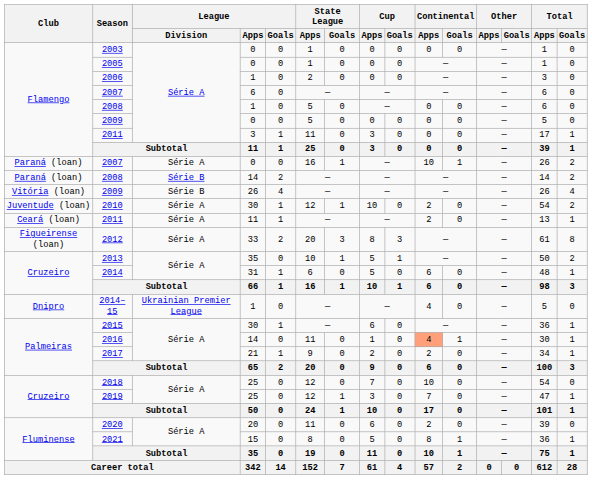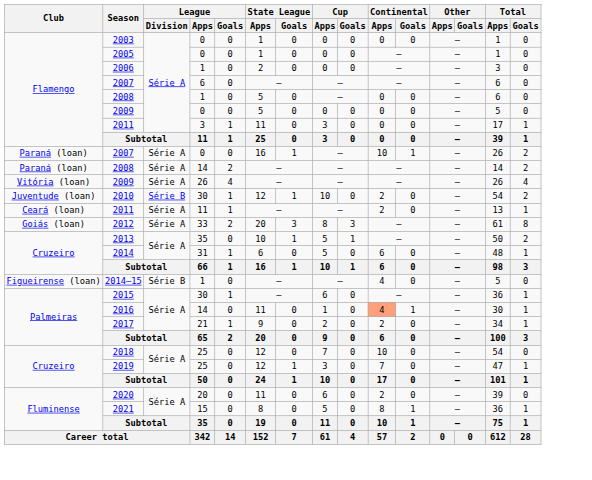 <table class=wikitable style="text-align: center;">
 <tr>
 <th rowspan=2>Club</th>
 <th rowspan=2>Season</th>
 <th colspan=3>League</th>
 <th colspan=2>State League</th>
 <th colspan=2>Cup</th>
 <th colspan=2>Continental</th>
 <th colspan=2>Other</th>
 <th colspan=2>Total</th>
 </tr>
 <tr>
 <th>Division</th>
 <th>Apps</th>
 <th>Goals</th>
 <th>Apps</th>
 <th>Goals</th>
 <th>Apps</th>
 <th>Goals</th>
 <th>Apps</th>
 <th>Goals</th>
 <th>Apps</th>
 <th>Goals</th>
 <th>Apps</th>
 <th>Goals</th>
 </tr>
 <tr>
 <td rowspan=8 valign=center><a href='#'>Flamengo</a></td>
 <td><a href='#'>2003</a></td>
 <td rowspan=7><a href='#'>Série A</a></td>
 <td>0</td>
 <td>0</td>
 <td>1</td>
 <td>0</td>
 <td>0</td>
 <td>0</td>
 <td>0</td>
 <td>0</td>
 <td colspan=2>—</td>
 <td>1</td>
 <td>0</td>
 </tr>
 <tr>
 <td><a href='#'>2005</a></td>
 <td>0</td>
 <td>0</td>
 <td>1</td>
 <td>0</td>
 <td>0</td>
 <td>0</td>
 <td colspan=2>—</td>
 <td colspan=2>—</td>
 <td>1</td>
 <td>0</td>
 </tr>
 <tr>
 <td><a href='#'>2006</a></td>
 <td>1</td>
 <td>0</td>
 <td>2</td>
 <td>0</td>
 <td>0</td>
 <td>0</td>
 <td colspan=2>—</td>
 <td colspan=2>—</td>
 <td>3</td>
 <td>0</td>
 </tr>
 <tr>
 <td><a href='#'>2007</a></td>
 <td>6</td>
 <td>0</td>
 <td colspan=2>—</td>
 <td colspan=2>—</td>
 <td colspan=2>—</td>
 <td colspan=2>—</td>
 <td>6</td>
 <td>0</td>
 </tr>
 <tr>
 <td><a href='#'>2008</a></td>
 <td>1</td>
 <td>0</td>
 <td>5</td>
 <td>0</td>
 <td colspan=2>—</td>
 <td>0</td>
 <td>0</td>
 <td colspan=2>—</td>
 <td>6</td>
 <td>0</td>
 </tr>
 <tr>
 <td><a href='#'>2009</a></td>
 <td>0</td>
 <td>0</td>
 <td>5</td>
 <td>0</td>
 <td>0</td>
 <td>0</td>
 <td>0</td>
 <td>0</td>
 <td colspan=2>—</td>
 <td>5</td>
 <td>0</td>
 </tr>
 <tr>
 <td><a href='#'>2011</a></td>
 <td>3</td>
 <td>1</td>
 <td>11</td>
 <td>0</td>
 <td>3</td>
 <td>0</td>
 <td>0</td>
 <td>0</td>
 <td colspan=2>—</td>
 <td>17</td>
 <td>1</td>
 </tr>
 <tr>
 <th colspan=2>Subtotal</th>
 <th>11</th>
 <th>1</th>
 <th>25</th>
 <th>0</th>
 <th>3</th>
 <th>0</th>
 <th>0</th>
 <th>0</th>
 <th colspan=2>—</th>
 <th>39</th>
 <th>1</th>
 </tr>
 <tr>
 <td valign=center><a href='#'>Paraná</a> (loan)</td>
 <td><a href='#'>2007</a></td>
 <td>Série A</td>
 <td>0</td>
 <td>0</td>
 <td>16</td>
 <td>1</td>
 <td colspan=2>—</td>
 <td>10</td>
 <td>1</td>
 <td colspan=2>—</td>
 <td>26</td>
 <td>2</td>
 </tr>
 <tr>
 <td valign=center><a href='#'>Paraná</a> (loan)</td>
 <td><a href='#'>2008</a></td>
-<td><a href='#'>Série B</a></td>
+<td>Série A</td>
 <td>14</td>
 <td>2</td>
 <td colspan=2>—</td>
 <td colspan=2>—</td>
 <td colspan=2>—</td>
 <td colspan=2>—</td>
 <td>14</td>
 <td>2</td>
 </tr>
 <tr>
 <td valign=center><a href='#'>Vitória</a> (loan)</td>
 <td><a href='#'>2009</a></td>
-<td>Série B</td>
+<td>Série A</td>
 <td>26</td>
 <td>4</td>
 <td colspan=2>—</td>
 <td colspan=2>—</td>
 <td colspan=2>—</td>
 <td colspan=2>—</td>
 <td>26</td>
 <td>4</td>
 </tr>
 <tr>
 <td valign=center><a href='#'>Juventude</a> (loan)</td>
 <td><a href='#'>2010</a></td>
-<td>Série A</td>
+<td><a href='#'>Série B</a></td>
 <td>30</td>
 <td>1</td>
 <td>12</td>
 <td>1</td>
 <td>10</td>
 <td>0</td>
 <td>2</td>
 <td>0</td>
 <td colspan=2>—</td>
 <td>54</td>
 <td>2</td>
 </tr>
 <tr>
 <td valign="center"><a href='#'>Ceará</a> (loan)</td>
 <td><a href='#'>2011</a></td>
 <td>Série A</td>
 <td>11</td>
 <td>1</td>
 <td colspan=2>—</td>
 <td colspan=2>—</td>
 <td>2</td>
 <td>0</td>
 <td colspan=2>—</td>
 <td>13</td>
 <td>1</td>
 </tr>
 <tr>
-<td valign=center><a href='#'>Figueirense</a> (loan)</td>
+<td valign=center><a href='#'>Goiás</a> (loan)</td>
 <td><a href='#'>2012</a></td>
 <td>Série A</td>
 <td>33</td>
 <td>2</td>
 <td>20</td>
 <td>3</td>
 <td>8</td>
 <td>3</td>
 <td colspan=2>—</td>
 <td colspan=2>—</td>
 <td>61</td>
 <td>8</td>
 </tr>
 <tr>
 <td rowspan=3 valign=center><a href='#'>Cruzeiro</a></td>
 <td><a href='#'>2013</a></td>
 <td rowspan=2>Série A</td>
 <td>35</td>
 <td>0</td>
 <td>10</td>
 <td>1</td>
 <td>5</td>
 <td>1</td>
 <td colspan=2>—</td>
 <td colspan=2>—</td>
 <td>50</td>
 <td>2</td>
 </tr>
 <tr>
 <td><a href='#'>2014</a></td>
 <td>31</td>
 <td>1</td>
 <td>6</td>
 <td>0</td>
 <td>5</td>
 <td>0</td>
 <td>6</td>
 <td>0</td>
 <td colspan=2>—</td>
 <td>48</td>
 <td>1</td>
 </tr>
 <tr>
 <th colspan=2>Subtotal</th>
 <th>66</th>
 <th>1</th>
 <th>16</th>
 <th>1</th>
 <th>10</th>
 <th>1</th>
 <th>6</th>
 <th>0</th>
 <th colspan=2>—</th>
 <th>98</th>
 <th>3</th>
 </tr>
 <tr>
-<td valign=center><a href='#'>Dnipro</a></td>
+<td valign=center><a href='#'>Figueirense</a> (loan)</td>
 <td><a href='#'>2014–15</a></td>
-<td><a href='#'>Ukrainian Premier League</a></td>
+<td>Série B</td>
 <td>1</td>
 <td>0</td>
 <td colspan=2>—</td>
 <td colspan=2>—</td>
 <td>4</td>
 <td>0</td>
 <td colspan=2>—</td>
 <td>5</td>
 <td>0</td>
 </tr>
 <tr>
 <td rowspan=4 valign=center><a href='#'>Palmeiras</a></td>
 <td><a href='#'>2015</a></td>
 <td rowspan=3>Série A</td>
 <td>30</td>
 <td>1</td>
 <td colspan=2>—</td>
 <td>6</td>
 <td>0</td>
 <td colspan=2>—</td>
 <td colspan=2>—</td>
 <td>36</td>
 <td>1</td>
 </tr>
 <tr>
 <td><a href='#'>2016</a></td>
 <td>14</td>
 <td>0</td>
 <td>11</td>
 <td>0</td>
 <td>1</td>
 <td>0</td>
 <td style="background: lightsalmon;">4</td>
 <td>1</td>
 <td colspan=2>—</td>
 <td>30</td>
 <td>1</td>
 </tr>
 <tr>
 <td><a href='#'>2017</a></td>
 <td>21</td>
 <td>1</td>
 <td>9</td>
 <td>0</td>
 <td>2</td>
 <td>0</td>
 <td>2</td>
 <td>0</td>
 <td colspan=2>—</td>
 <td>34</td>
 <td>1</td>
 </tr>
 <tr>
 <th colspan=2>Subtotal</th>
 <th>65</th>
 <th>2</th>
 <th>20</th>
 <th>0</th>
 <th>9</th>
 <th>0</th>
 <th>6</th>
 <th>0</th>
 <th colspan=2>—</th>
 <th>100</th>
 <th>3</th>
 </tr>
 <tr>
 <td rowspan=3 valign=center><a href='#'>Cruzeiro</a></td>
 <td><a href='#'>2018</a></td>
 <td rowspan="2">Série A</td>
 <td>25</td>
 <td>0</td>
 <td>12</td>
 <td>0</td>
 <td>7</td>
 <td>0</td>
 <td>10</td>
 <td>0</td>
 <td colspan=2>—</td>
 <td>54</td>
 <td>0</td>
 </tr>
 <tr>
 <td><a href='#'>2019</a></td>
 <td>25</td>
 <td>0</td>
 <td>12</td>
 <td>1</td>
 <td>3</td>
 <td>0</td>
 <td>7</td>
 <td>0</td>
 <td colspan=2>—</td>
 <td>47</td>
 <td>1</td>
 </tr>
 <tr>
 <th colspan=2>Subtotal</th>
 <th>50</th>
 <th>0</th>
 <th>24</th>
 <th>1</th>
 <th>10</th>
 <th>0</th>
 <th>17</th>
 <th>0</th>
 <th colspan=2>—</th>
 <th>101</th>
 <th>1</th>
 </tr>
 <tr>
 <td rowspan=3 valign=center><a href='#'>Fluminense</a></td>
 <td><a href='#'>2020</a></td>
 <td rowspan=2>Série A</td>
 <td>20</td>
 <td>0</td>
 <td>11</td>
 <td>0</td>
 <td>6</td>
 <td>0</td>
 <td>2</td>
 <td>0</td>
 <td colspan=2>—</td>
 <td>39</td>
 <td>0</td>
 </tr>
 <tr>
 <td><a href='#'>2021</a></td>
 <td>15</td>
 <td>0</td>
 <td>8</td>
 <td>0</td>
 <td>5</td>
 <td>0</td>
 <td>8</td>
 <td>1</td>
 <td colspan=2>—</td>
 <td>36</td>
 <td>1</td>
 </tr>
 <tr>
 <th colspan=2>Subtotal</th>
 <th>35</th>
 <th>0</th>
 <th>19</th>
 <th>0</th>
 <th>11</th>
 <th>0</th>
 <th>10</th>
 <th>1</th>
 <th colspan=2>—</th>
 <th>75</th>
 <th>1</th>
 </tr>
 <tr>
 <th colspan=3><strong>Career total</strong></th>
 <th>342</th>
 <th>14</th>
 <th>152</th>
 <th>7</th>
 <th>61</th>
 <th>4</th>
 <th>57</th>
 <th>2</th>
 <th>0</th>
 <th>0</th>
 <th>612</th>
 <th>28</th>
 </tr>
 </table>
